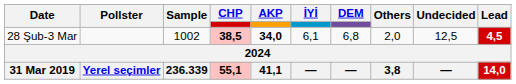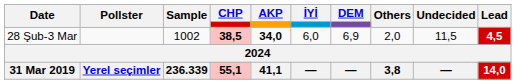 <table class="wikitable mw-collapsible" style="text-align:center; font-size:85%; line-height:14px;">
 <tr>
 <th rowspan="2">Date</th>
 <th rowspan="2">Pollster</th>
 <th rowspan="2">Sample</th>
 <th style="width:3em;"><a href='#'>CHP</a></th>
 <th style="width:3em;"><a href='#'>AKP</a></th>
 <th style="width:3em;"><a href='#'>İYİ</a></th>
 <th style="width:3em;"><a href='#'>DEM</a></th>
 <th rowspan="2">Others</th>
 <th rowspan="2">Undecided</th>
 <th rowspan="2">Lead</th>
 </tr>
 <tr>
 <th style="background:#d40000;"></th>
 <th style="background:#fda000;"></th>
 <th style="background:#0099cc;"></th>
 <th style="background:#734B9C;"></th>
 </tr>
 <tr>
 <td>28 Şub-3 Mar</td>
 <td></td>
 <td>1002</td>
 <td style="background:#FFC2C2"><strong>38,5</strong></td>
 <td><strong>34,0</strong></td>
-<td>6,1</td>
-<td>6,8</td>
+<td>6,0</td>
+<td>6,9</td>
 <td>2,0</td>
-<td>12,5</td>
+<td>11,5</td>
 <th style="background:#d40000; color:white;">4,5</th>
 </tr>
 <tr>
 <th colspan="10">2024</th>
 </tr>
 <tr>
 <th>31 Mar 2019</th>
 <th><a href='#'>Yerel seçimler</a></th>
 <th>236.339</th>
 <th style="background:#FFC2C2"><strong>55,1</strong></th>
 <th>41,1</th>
 <th>—</th>
 <th>—</th>
 <th>3,8</th>
 <th>—</th>
 <th style="background:#d40000; color:white;">14,0</th>
 </tr>
 </table>
